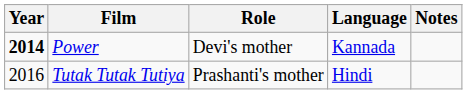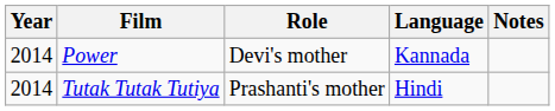 <table class="wikitable">
 <tr>
 <th>Year</th>
 <th>Film</th>
 <th>Role</th>
 <th>Language</th>
 <th>Notes</th>
 </tr>
 <tr>
-<td><strong>2014</strong></td>
+<td>2014</td>
 <td><em><a href='#'>Power</a></em></td>
 <td>Devi's mother</td>
 <td><a href='#'>Kannada</a></td>
 <td></td>
 </tr>
 <tr>
-<td>2016</td>
+<td>2014</td>
 <td><em><a href='#'>Tutak Tutak Tutiya</a></em></td>
 <td>Prashanti's mother</td>
 <td><a href='#'>Hindi</a></td>
 <td></td>
 </tr>
 </table>
